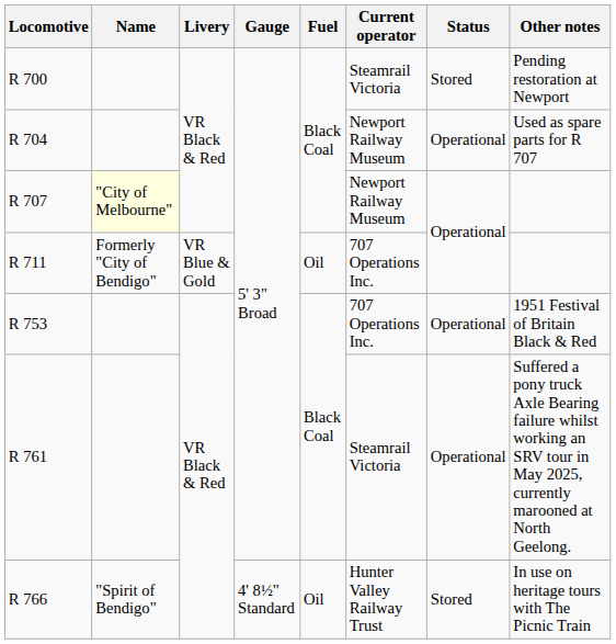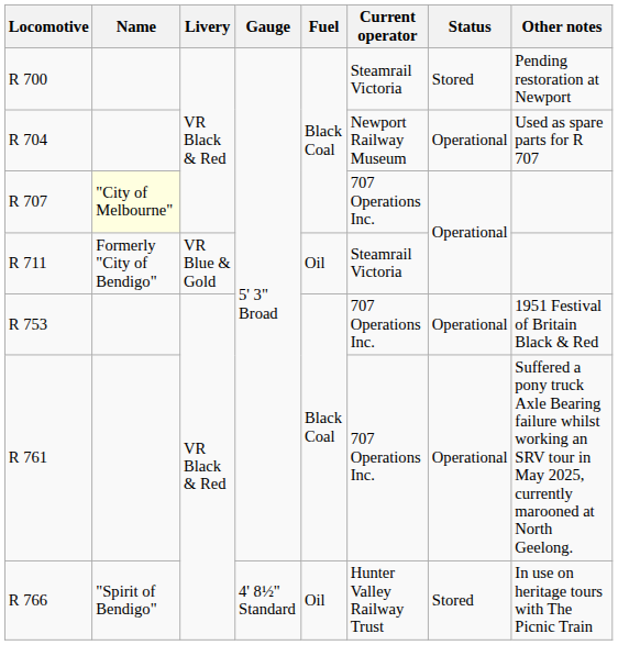 <table class="wikitable sortable">
 <tr>
 <th>Locomotive</th>
 <th>Name</th>
 <th>Livery</th>
 <th>Gauge</th>
 <th>Fuel</th>
 <th>Current operator</th>
 <th>Status</th>
 <th>Other notes</th>
 </tr>
 <tr>
 <td>R 700</td>
 <td></td>
 <td rowspan="3">VR Black & Red</td>
 <td rowspan="6">5' 3" Broad</td>
 <td rowspan="3">Black Coal</td>
 <td>Steamrail Victoria</td>
 <td>Stored</td>
 <td>Pending restoration at Newport</td>
 </tr>
 <tr>
 <td>R 704</td>
 <td></td>
 <td>Newport Railway Museum</td>
 <td Converted from >Operational</td>
 <td>Used as spare parts for R 707</td>
 </tr>
 <tr>
 <td>R 707</td>
 <td style="background: lightyellow;">"City of   Melbourne"</td>
-<td>Newport Railway Museum</td>
+<td>707 Operations Inc.</td>
 <td rowspan="2">Operational</td>
 <td></td>
 </tr>
 <tr>
 <td>R 711</td>
 <td>Formerly "City of Bendigo"</td>
 <td>VR Blue & Gold</td>
 <td>Oil</td>
-<td>707 Operations Inc.</td>
+<td>Steamrail Victoria</td>
 <td></td>
 </tr>
 <tr>
 <td>R 753</td>
 <td></td>
 <td rowspan="3">VR Black & Red</td>
 <td rowspan="2">Black Coal</td>
 <td>707 Operations Inc.</td>
 <td Converted from >Operational</td>
 <td>1951 Festival of Britain Black & Red</td>
 </tr>
 <tr>
 <td>R 761</td>
 <td></td>
-<td>Steamrail Victoria</td>
+<td>707 Operations Inc.</td>
 <td>Operational</td>
 <td>Suffered a pony truck Axle Bearing failure whilst working an SRV tour in May 2025, currently marooned at North Geelong.</td>
 </tr>
 <tr>
 <td>R 766</td>
 <td>"Spirit of Bendigo"</td>
 <td>4' 8½" Standard</td>
 <td>Oil</td>
 <td>Hunter Valley Railway Trust</td>
 <td>Stored</td>
 <td>In use on heritage tours with The Picnic Train</td>
 </tr>
 </table>
